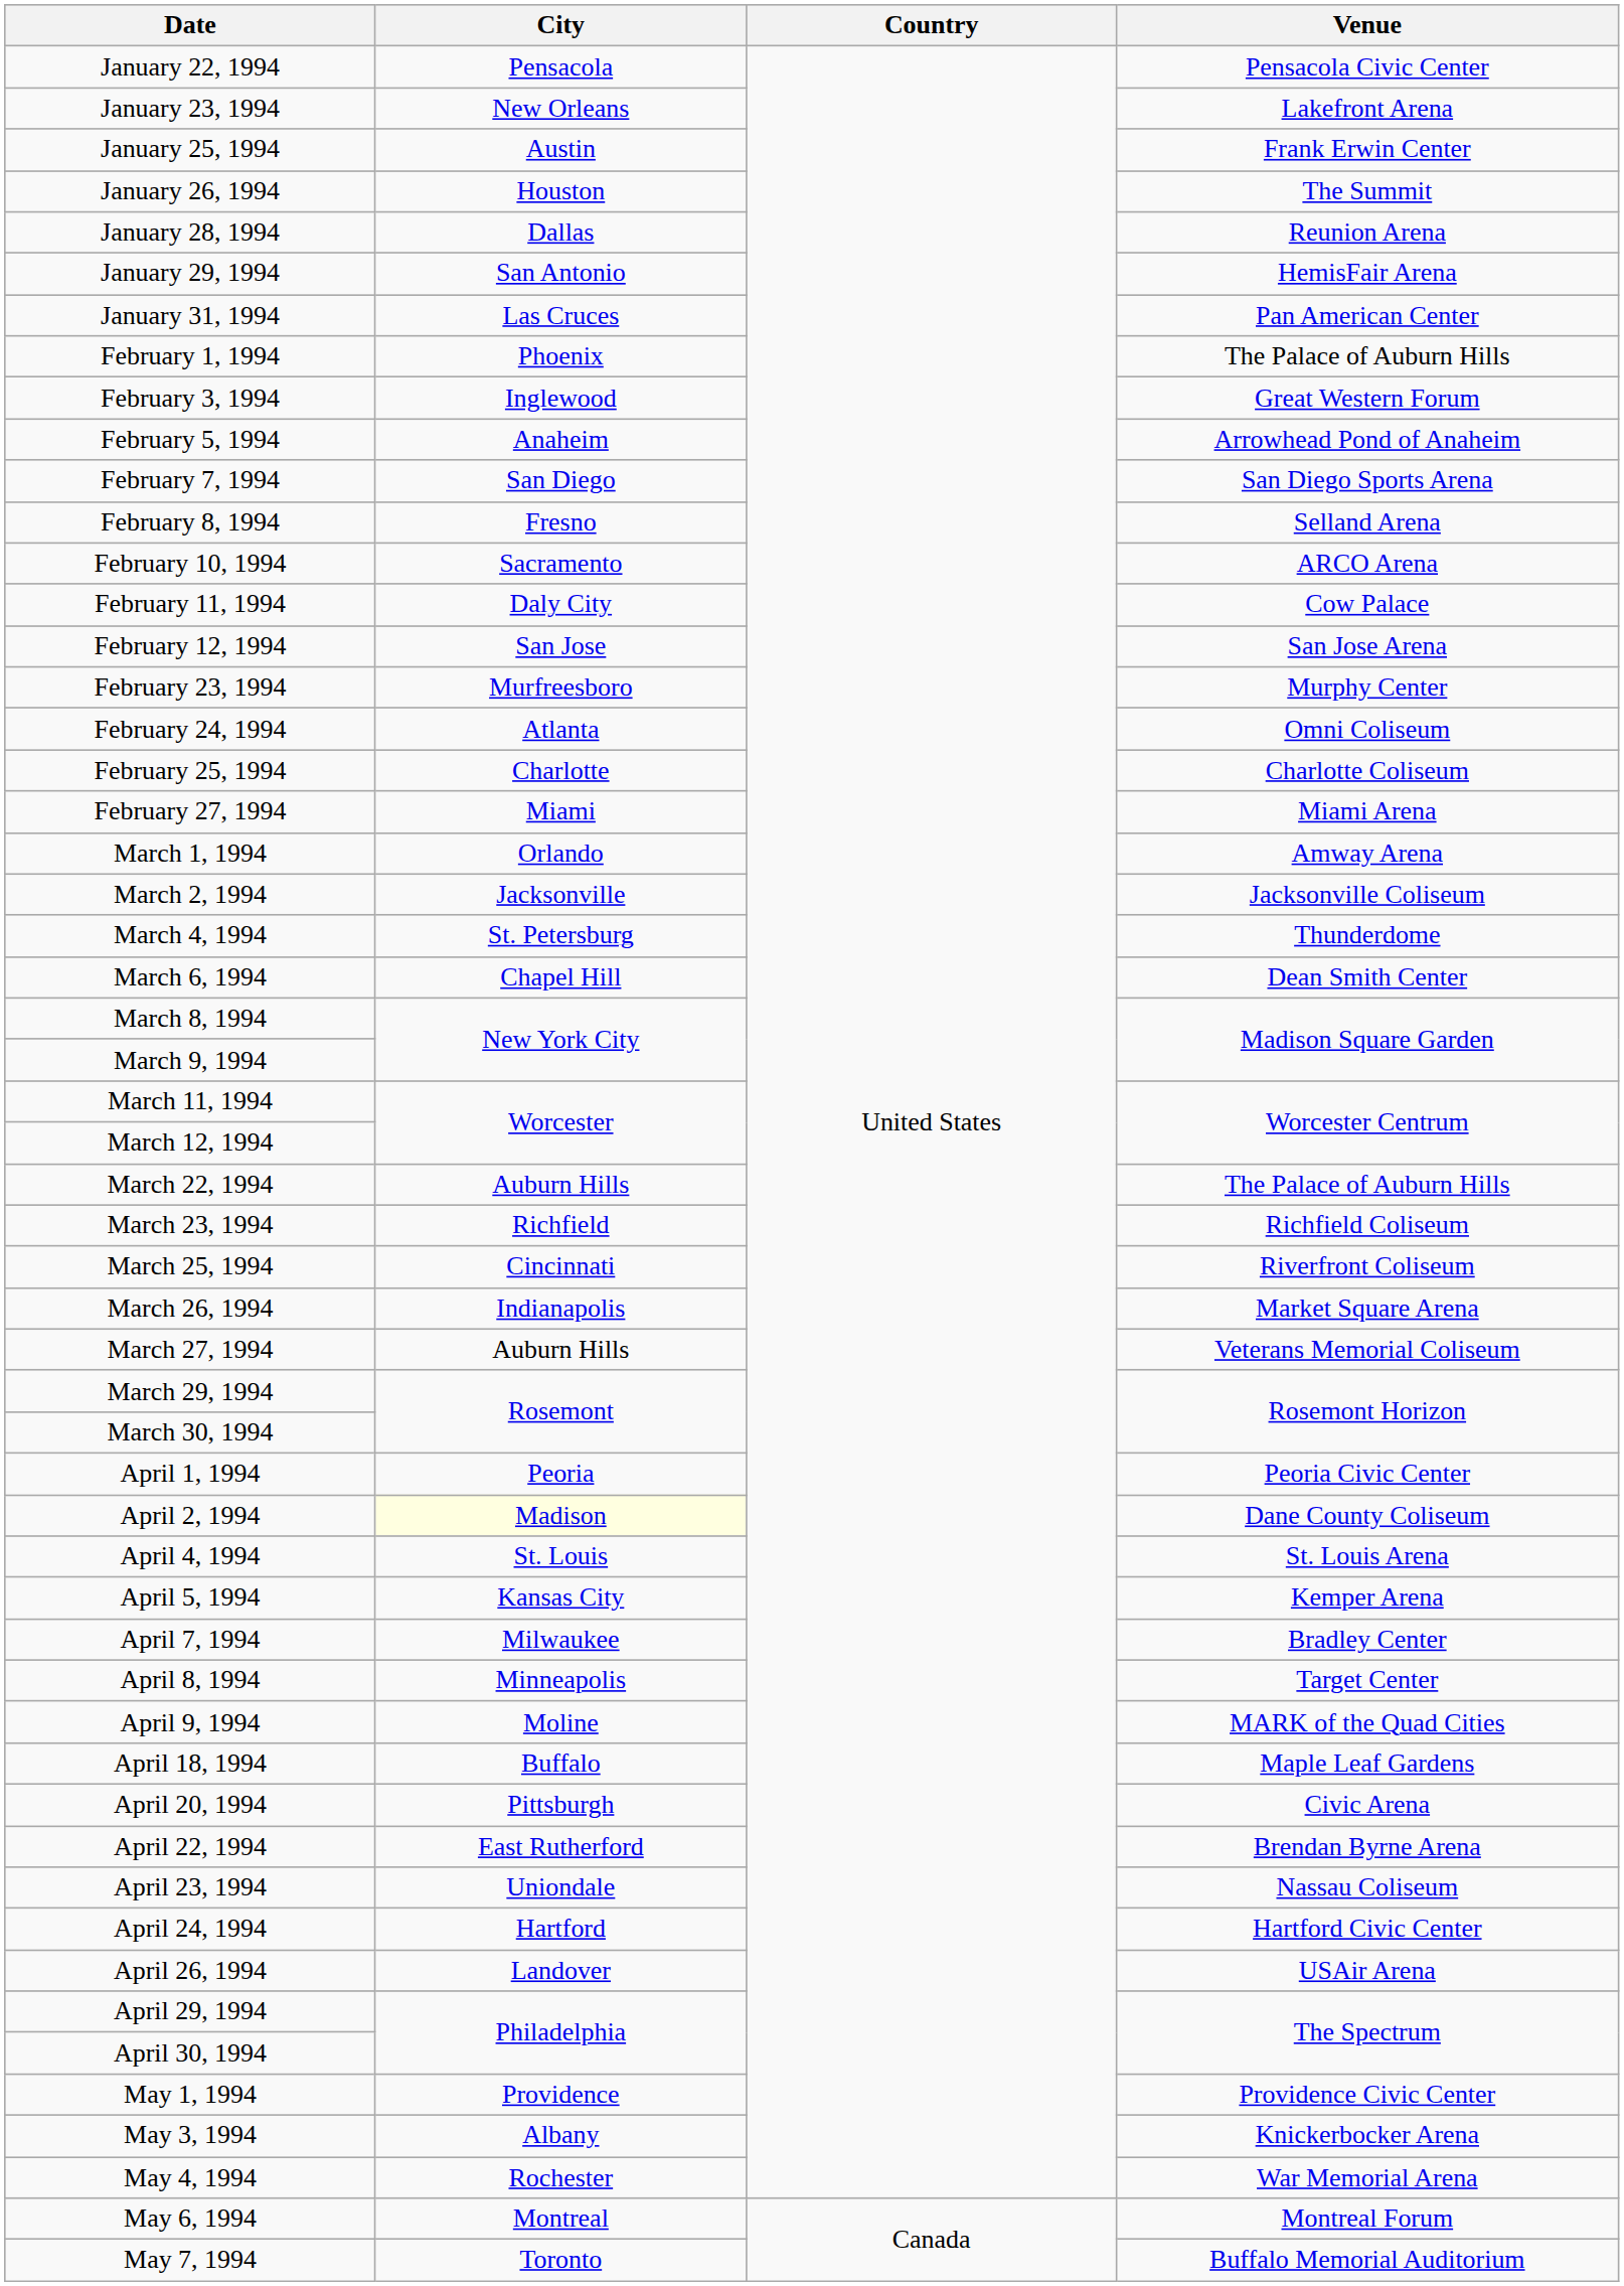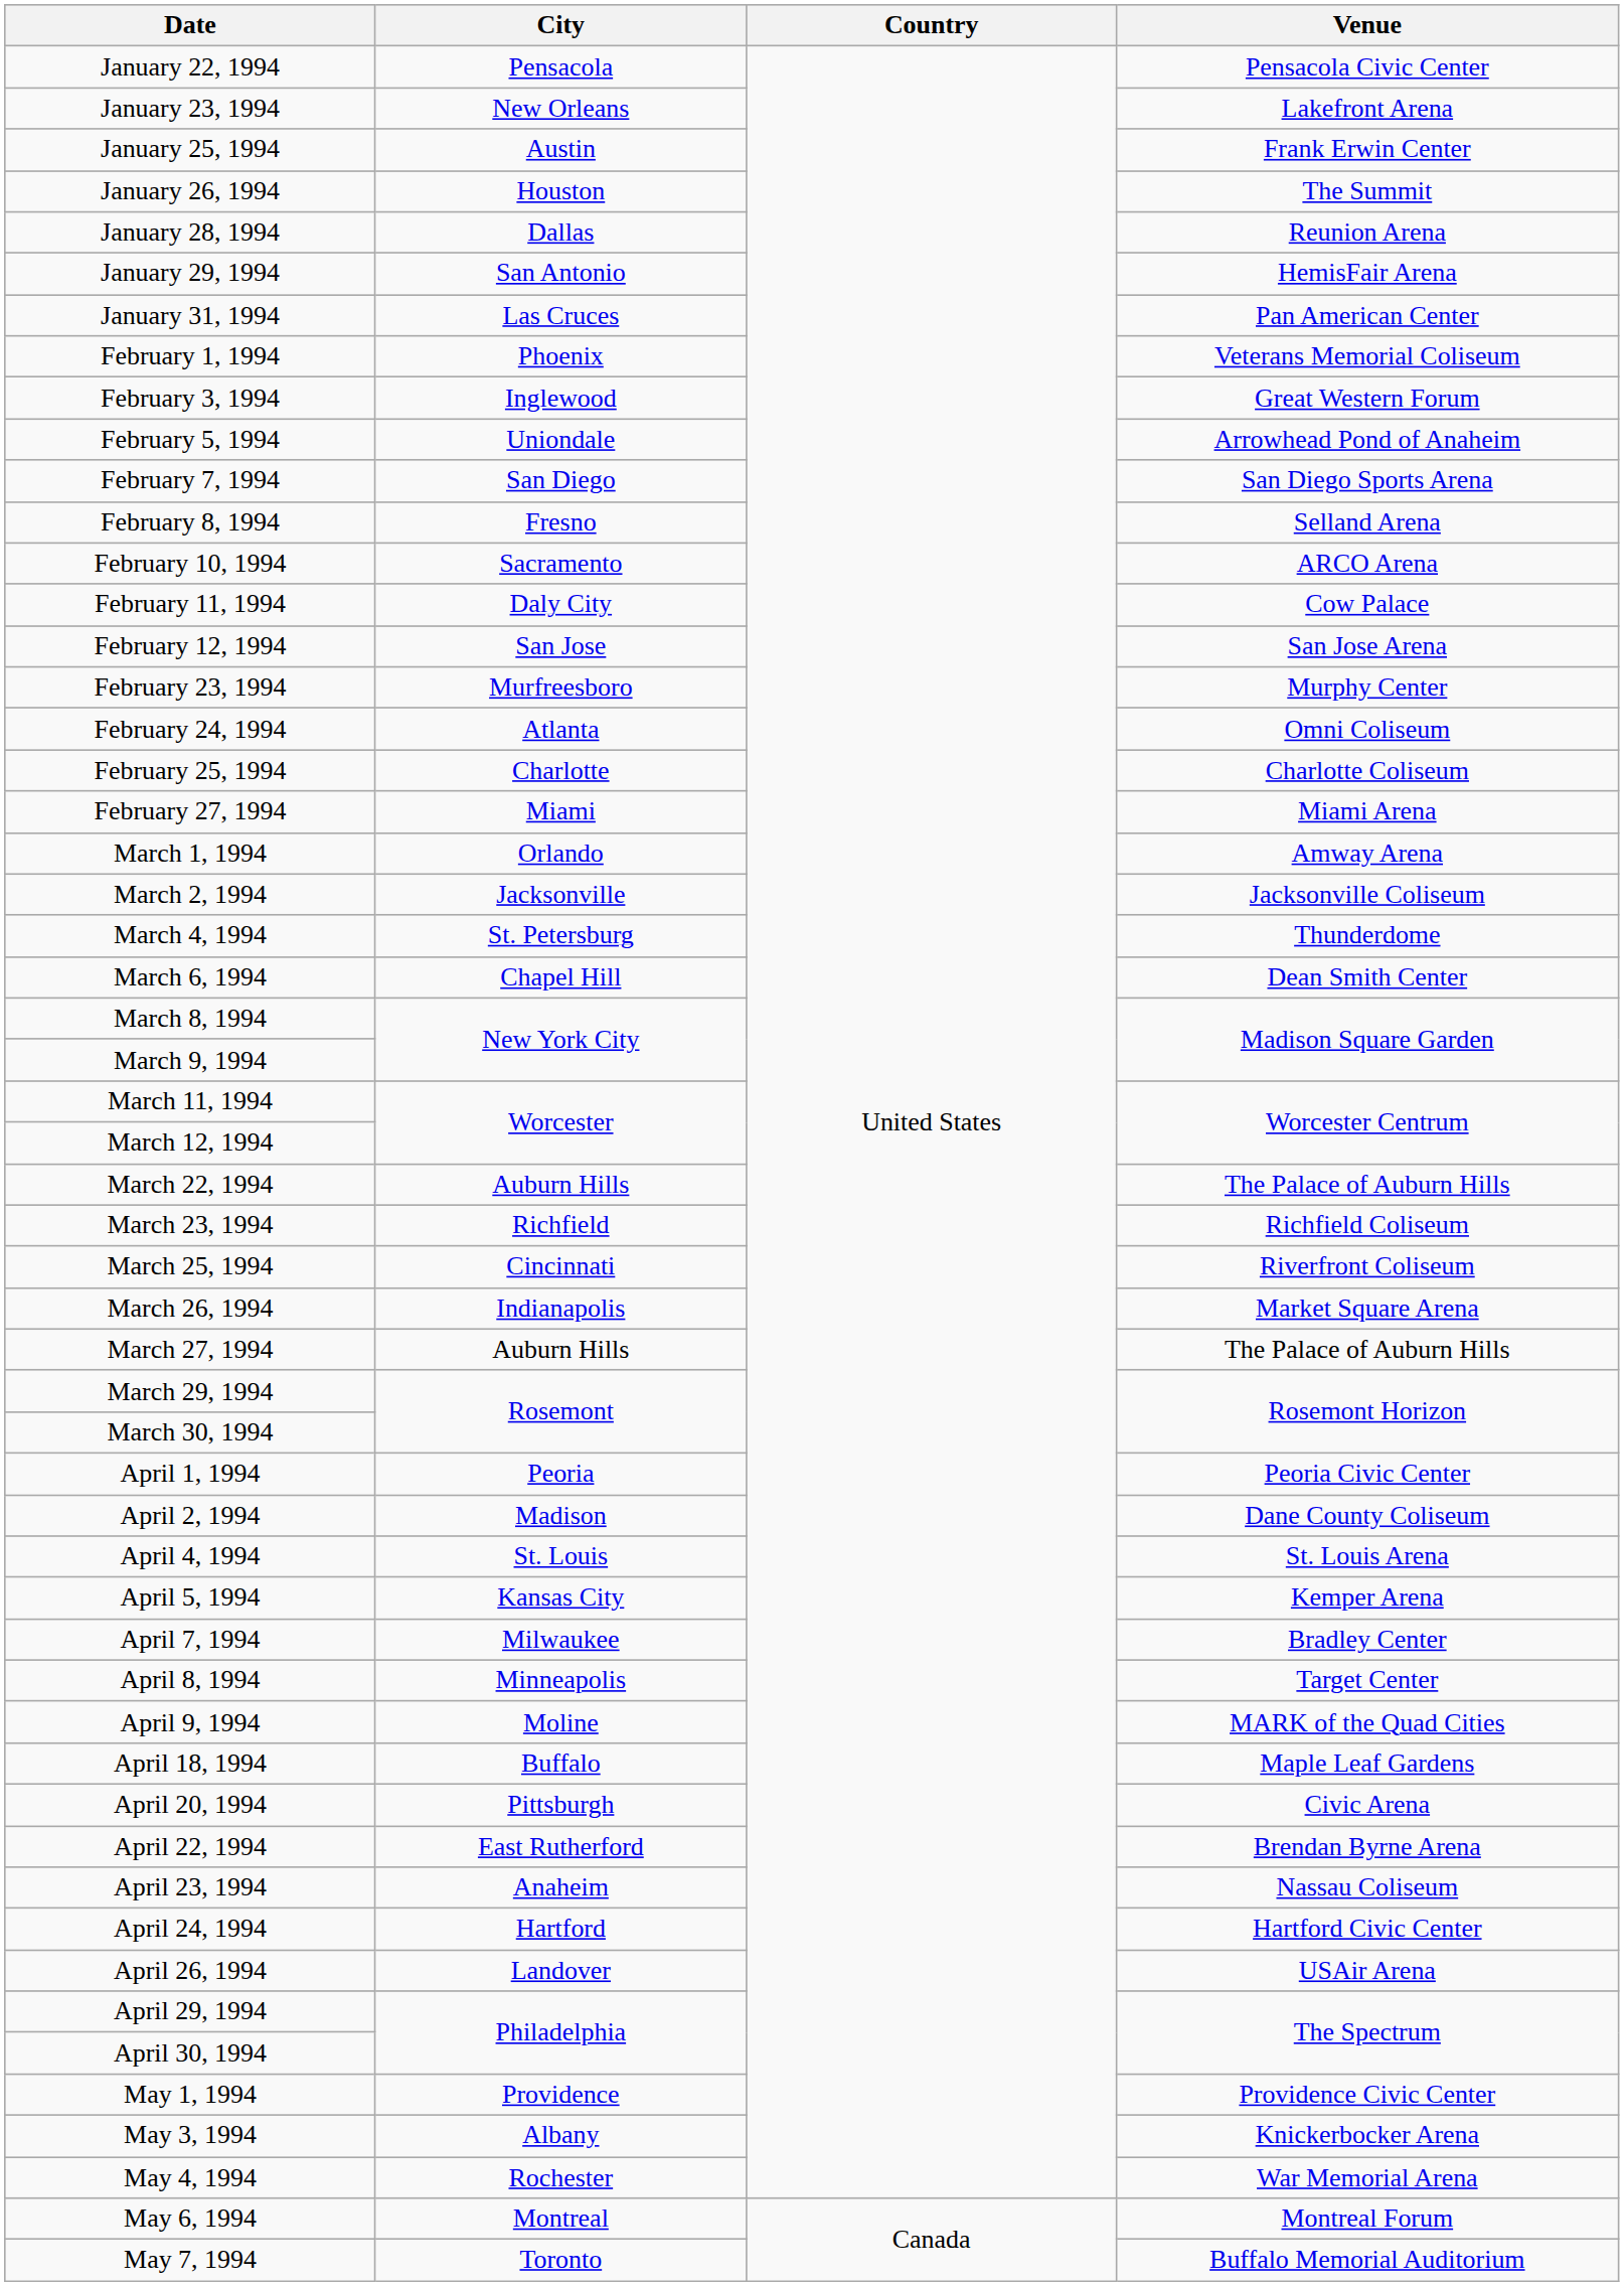 <table class="wikitable" style="text-align:center;">
 <tr>
 <th width="220">Date</th>
 <th width="220">City</th>
 <th width="220">Country</th>
 <th width="300">Venue</th>
 </tr>
 <tr>
 <td>January 22, 1994</td>
 <td><a href='#'>Pensacola</a></td>
 <td rowspan="52">United States</td>
 <td><a href='#'>Pensacola Civic Center</a></td>
 </tr>
 <tr>
 <td>January 23, 1994</td>
 <td><a href='#'>New Orleans</a></td>
 <td><a href='#'>Lakefront Arena</a></td>
 </tr>
 <tr>
 <td>January 25, 1994</td>
 <td><a href='#'>Austin</a></td>
 <td><a href='#'>Frank Erwin Center</a></td>
 </tr>
 <tr>
 <td>January 26, 1994</td>
 <td><a href='#'>Houston</a></td>
 <td><a href='#'>The Summit</a></td>
 </tr>
 <tr>
 <td>January 28, 1994</td>
 <td><a href='#'>Dallas</a></td>
 <td><a href='#'>Reunion Arena</a></td>
 </tr>
 <tr>
 <td>January 29, 1994</td>
 <td><a href='#'>San Antonio</a></td>
 <td><a href='#'>HemisFair Arena</a></td>
 </tr>
 <tr>
 <td>January 31, 1994</td>
 <td><a href='#'>Las Cruces</a></td>
 <td><a href='#'>Pan American Center</a></td>
 </tr>
 <tr>
 <td>February 1, 1994</td>
 <td><a href='#'>Phoenix</a></td>
-<td>The Palace of Auburn Hills</td>
+<td><a href='#'>Veterans Memorial Coliseum</a></td>
 </tr>
 <tr>
 <td>February 3, 1994</td>
 <td><a href='#'>Inglewood</a></td>
 <td><a href='#'>Great Western Forum</a></td>
 </tr>
 <tr>
 <td>February 5, 1994</td>
-<td><a href='#'>Anaheim</a></td>
+<td><a href='#'>Uniondale</a></td>
 <td><a href='#'>Arrowhead Pond of Anaheim</a></td>
 </tr>
 <tr>
 <td>February 7, 1994</td>
 <td><a href='#'>San Diego</a></td>
 <td><a href='#'>San Diego Sports Arena</a></td>
 </tr>
 <tr>
 <td>February 8, 1994</td>
 <td><a href='#'>Fresno</a></td>
 <td><a href='#'>Selland Arena</a></td>
 </tr>
 <tr>
 <td>February 10, 1994</td>
 <td><a href='#'>Sacramento</a></td>
 <td><a href='#'>ARCO Arena</a></td>
 </tr>
 <tr>
 <td>February 11, 1994</td>
 <td><a href='#'>Daly City</a></td>
 <td><a href='#'>Cow Palace</a></td>
 </tr>
 <tr>
 <td>February 12, 1994</td>
 <td><a href='#'>San Jose</a></td>
 <td><a href='#'>San Jose Arena</a></td>
 </tr>
 <tr>
 <td>February 23, 1994</td>
 <td><a href='#'>Murfreesboro</a></td>
 <td><a href='#'>Murphy Center</a></td>
 </tr>
 <tr>
 <td>February 24, 1994</td>
 <td><a href='#'>Atlanta</a></td>
 <td><a href='#'>Omni Coliseum</a></td>
 </tr>
 <tr>
 <td>February 25, 1994</td>
 <td><a href='#'>Charlotte</a></td>
 <td><a href='#'>Charlotte Coliseum</a></td>
 </tr>
 <tr>
 <td>February 27, 1994</td>
 <td><a href='#'>Miami</a></td>
 <td><a href='#'>Miami Arena</a></td>
 </tr>
 <tr>
 <td>March 1, 1994</td>
 <td><a href='#'>Orlando</a></td>
 <td><a href='#'>Amway Arena</a></td>
 </tr>
 <tr>
 <td>March 2, 1994</td>
 <td><a href='#'>Jacksonville</a></td>
 <td><a href='#'>Jacksonville Coliseum</a></td>
 </tr>
 <tr>
 <td>March 4, 1994</td>
 <td><a href='#'>St. Petersburg</a></td>
 <td><a href='#'>Thunderdome</a></td>
 </tr>
 <tr>
 <td>March 6, 1994</td>
 <td><a href='#'>Chapel Hill</a></td>
 <td><a href='#'>Dean Smith Center</a></td>
 </tr>
 <tr>
 <td>March 8, 1994</td>
 <td rowspan="2"><a href='#'>New York City</a></td>
 <td rowspan="2"><a href='#'>Madison Square Garden</a></td>
 </tr>
 <tr>
 <td>March 9, 1994</td>
 </tr>
 <tr>
 <td>March 11, 1994</td>
 <td rowspan="2"><a href='#'>Worcester</a></td>
 <td rowspan="2"><a href='#'>Worcester Centrum</a></td>
 </tr>
 <tr>
 <td>March 12, 1994</td>
 </tr>
 <tr>
 <td>March 22, 1994</td>
 <td><a href='#'>Auburn Hills</a></td>
 <td><a href='#'>The Palace of Auburn Hills</a></td>
 </tr>
 <tr>
 <td>March 23, 1994</td>
 <td><a href='#'>Richfield</a></td>
 <td><a href='#'>Richfield Coliseum</a></td>
 </tr>
 <tr>
 <td>March 25, 1994</td>
 <td><a href='#'>Cincinnati</a></td>
 <td><a href='#'>Riverfront Coliseum</a></td>
 </tr>
 <tr>
 <td>March 26, 1994</td>
 <td><a href='#'>Indianapolis</a></td>
 <td><a href='#'>Market Square Arena</a></td>
 </tr>
 <tr>
 <td>March 27, 1994</td>
 <td>Auburn Hills</td>
-<td><a href='#'>Veterans Memorial Coliseum</a></td>
+<td>The Palace of Auburn Hills</td>
 </tr>
 <tr>
 <td>March 29, 1994</td>
 <td rowspan="2"><a href='#'>Rosemont</a></td>
 <td rowspan="2"><a href='#'>Rosemont Horizon</a></td>
 </tr>
 <tr>
 <td>March 30, 1994</td>
 </tr>
 <tr>
 <td>April 1, 1994</td>
 <td><a href='#'>Peoria</a></td>
 <td><a href='#'>Peoria Civic Center</a></td>
 </tr>
 <tr>
 <td>April 2, 1994</td>
-<td style="background: lightyellow;"><a href='#'>Madison</a></td>
+<td><a href='#'>Madison</a></td>
 <td><a href='#'>Dane County Coliseum</a></td>
 </tr>
 <tr>
 <td>April 4, 1994</td>
 <td><a href='#'>St. Louis</a></td>
 <td><a href='#'>St. Louis Arena</a></td>
 </tr>
 <tr>
 <td>April 5, 1994</td>
 <td><a href='#'>Kansas City</a></td>
 <td><a href='#'>Kemper Arena</a></td>
 </tr>
 <tr>
 <td>April 7, 1994</td>
 <td><a href='#'>Milwaukee</a></td>
 <td><a href='#'>Bradley Center</a></td>
 </tr>
 <tr>
 <td>April 8, 1994</td>
 <td><a href='#'>Minneapolis</a></td>
 <td><a href='#'>Target Center</a></td>
 </tr>
 <tr>
 <td>April 9, 1994</td>
 <td><a href='#'>Moline</a></td>
 <td><a href='#'>MARK of the Quad Cities</a></td>
 </tr>
 <tr>
 <td>April 18, 1994</td>
 <td><a href='#'>Buffalo</a></td>
 <td><a href='#'>Maple Leaf Gardens</a></td>
 </tr>
 <tr>
 <td>April 20, 1994</td>
 <td><a href='#'>Pittsburgh</a></td>
 <td><a href='#'>Civic Arena</a></td>
 </tr>
 <tr>
 <td>April 22, 1994</td>
 <td><a href='#'>East Rutherford</a></td>
 <td><a href='#'>Brendan Byrne Arena</a></td>
 </tr>
 <tr>
 <td>April 23, 1994</td>
-<td><a href='#'>Uniondale</a></td>
+<td><a href='#'>Anaheim</a></td>
 <td><a href='#'>Nassau Coliseum</a></td>
 </tr>
 <tr>
 <td>April 24, 1994</td>
 <td><a href='#'>Hartford</a></td>
 <td><a href='#'>Hartford Civic Center</a></td>
 </tr>
 <tr>
 <td>April 26, 1994</td>
 <td><a href='#'>Landover</a></td>
 <td><a href='#'>USAir Arena</a></td>
 </tr>
 <tr>
 <td>April 29, 1994</td>
 <td rowspan="2"><a href='#'>Philadelphia</a></td>
 <td rowspan="2"><a href='#'>The Spectrum</a></td>
 </tr>
 <tr>
 <td>April 30, 1994</td>
 </tr>
 <tr>
 <td>May 1, 1994</td>
 <td><a href='#'>Providence</a></td>
 <td><a href='#'>Providence Civic Center</a></td>
 </tr>
 <tr>
 <td>May 3, 1994</td>
 <td><a href='#'>Albany</a></td>
 <td><a href='#'>Knickerbocker Arena</a></td>
 </tr>
 <tr>
 <td>May 4, 1994</td>
 <td><a href='#'>Rochester</a></td>
 <td><a href='#'>War Memorial Arena</a></td>
 </tr>
 <tr>
 <td>May 6, 1994</td>
 <td><a href='#'>Montreal</a></td>
 <td rowspan="2">Canada</td>
 <td><a href='#'>Montreal Forum</a></td>
 </tr>
 <tr>
 <td>May 7, 1994</td>
 <td><a href='#'>Toronto</a></td>
 <td><a href='#'>Buffalo Memorial Auditorium</a></td>
 </tr>
 </table>
